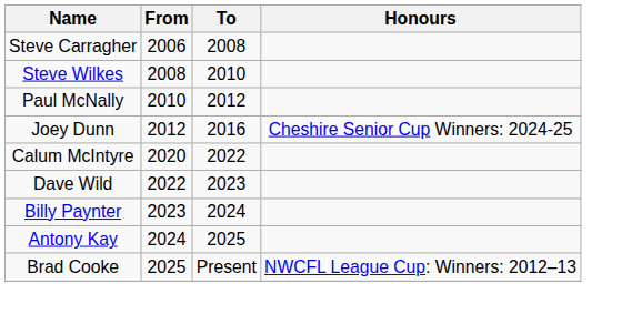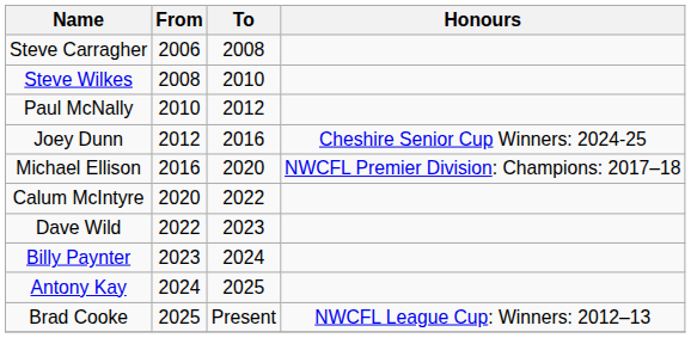 <table class="wikitable sortable" style="text-align: center">
 <tr>
 <th>Name</th>
 <th>From</th>
 <th>To</th>
 <th>Honours</th>
 </tr>
 <tr>
 <td>Steve Carragher</td>
 <td>2006</td>
 <td>2008</td>
 <td></td>
 </tr>
 <tr>
 <td><a href='#'>Steve Wilkes</a></td>
 <td>2008</td>
 <td>2010</td>
 <td></td>
 </tr>
 <tr>
 <td>Paul McNally</td>
 <td>2010</td>
 <td>2012</td>
 <td></td>
 </tr>
 <tr>
 <td>Joey Dunn</td>
 <td>2012</td>
 <td>2016</td>
 <td><a href='#'>Cheshire Senior Cup</a> Winners: 2024-25</td>
+</tr>
+<tr>
+<td>Michael Ellison</td>
+<td>2016</td>
+<td>2020</td>
+<td><a href='#'>NWCFL Premier Division</a>: Champions: 2017–18</td>
 </tr>
 <tr>
 <td>Calum McIntyre</td>
 <td>2020</td>
 <td>2022</td>
 <td></td>
 </tr>
 <tr>
 <td>Dave Wild</td>
 <td>2022</td>
 <td>2023</td>
 <td></td>
 </tr>
 <tr>
 <td><a href='#'>Billy Paynter</a></td>
 <td>2023</td>
 <td>2024</td>
 <td></td>
 </tr>
 <tr>
 <td><a href='#'>Antony Kay</a></td>
 <td>2024</td>
 <td>2025</td>
 <td></td>
 </tr>
 <tr>
 <td>Brad Cooke</td>
 <td>2025</td>
 <td>Present</td>
 <td><a href='#'>NWCFL League Cup</a>: Winners: 2012–13</td>
 </tr>
 <tr>
 </tr>
 </table>
